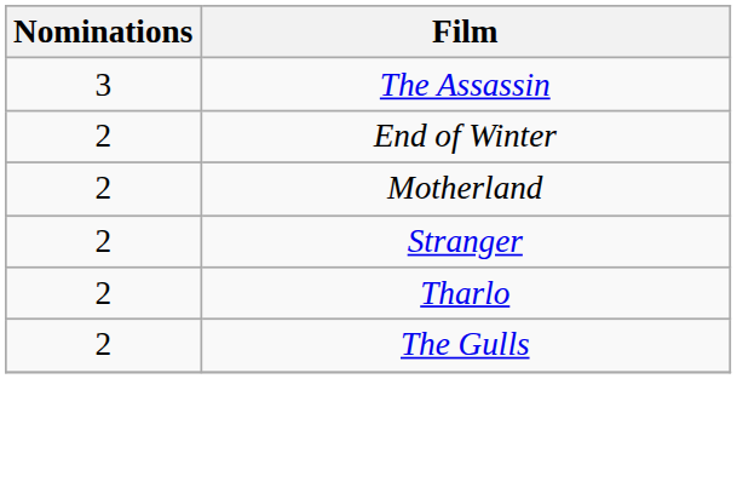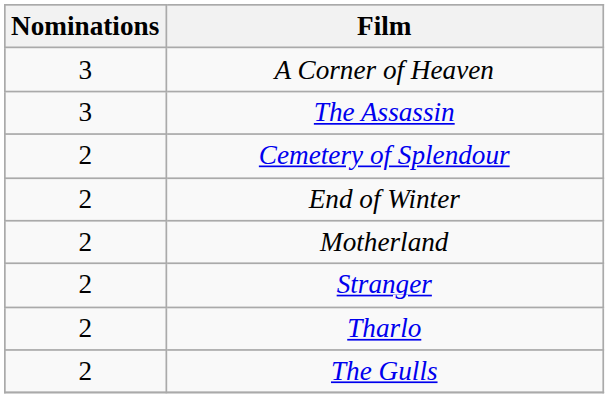 <table class="wikitable" rowspan=2 border=2 style="text-align:center;">
 <tr>
 <th scope="col" width="50">Nominations</th>
 <th scope="col" width="250">Film</th>
 </tr>
 <tr>
 <td>3</td>
+<td><em>A Corner of Heaven</em></td>
+</tr>
+<tr>
+<td>3</td>
 <td><em><a href='#'>The Assassin</a></em></td>
+</tr>
+<tr>
+<td>2</td>
+<td><em><a href='#'>Cemetery of Splendour</a></em></td>
 </tr>
 <tr>
 <td>2</td>
 <td><em>End of Winter</em></td>
 </tr>
 <tr>
 <td>2</td>
 <td><em>Motherland</em></td>
 </tr>
 <tr>
 <td>2</td>
 <td><em><a href='#'>Stranger</a></em></td>
 </tr>
 <tr>
 <td>2</td>
 <td><em><a href='#'>Tharlo</a></em></td>
 </tr>
 <tr>
 <td>2</td>
 <td><em><a href='#'>The Gulls</a></em></td>
 </tr>
 <tr>
 </tr>
 </table>
